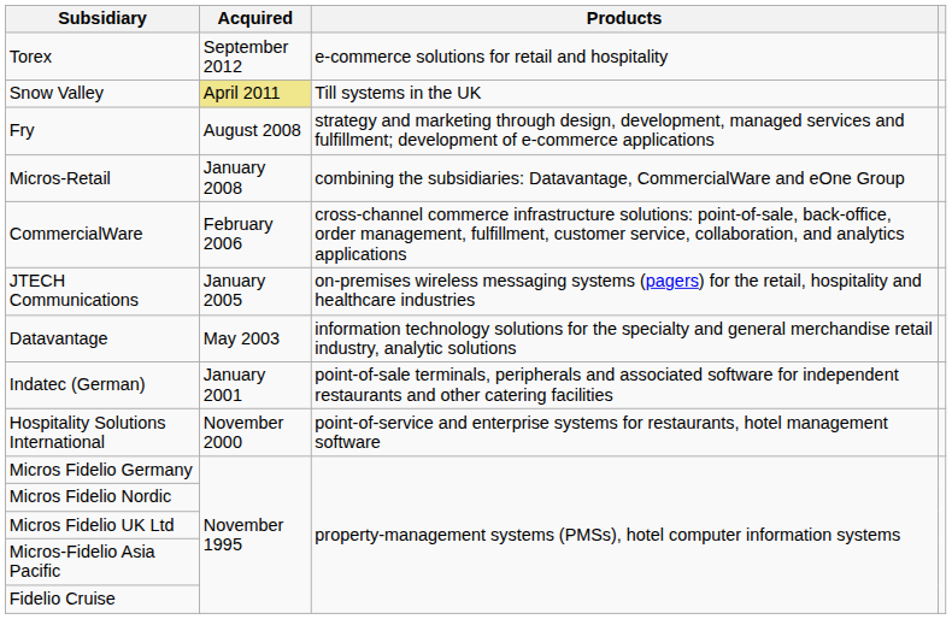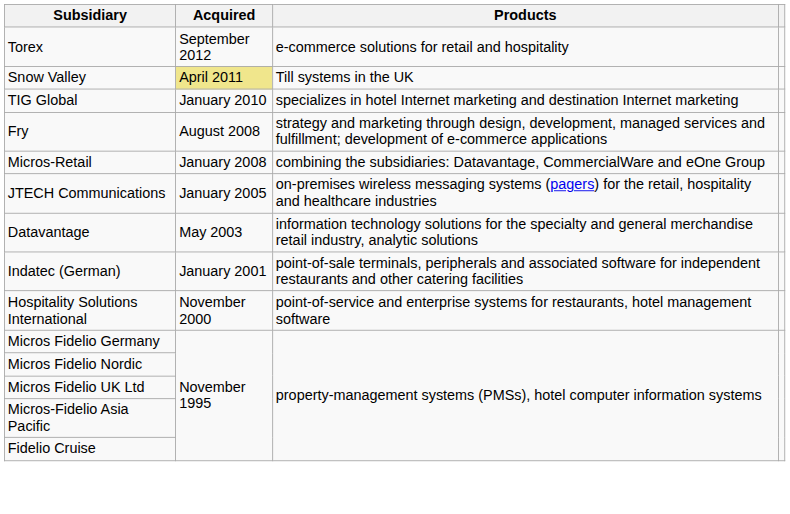 <table class="wikitable">
 <tr>
 <th>Subsidiary</th>
 <th>Acquired</th>
 <th>Products</th>
 <th></th>
 </tr>
 <tr>
 <td>Torex</td>
 <td>September 2012</td>
 <td>e-commerce solutions for retail and hospitality</td>
 <td></td>
 </tr>
 <tr>
 <td>Snow Valley</td>
 <td style="background: khaki;">April 2011</td>
 <td>Till systems in the UK</td>
 <td></td>
 </tr>
 <tr>
+<td>TIG Global</td>
+<td>January 2010</td>
+<td>specializes in hotel Internet marketing and destination Internet marketing</td>
+<td></td>
+</tr>
+<tr>
 <td>Fry</td>
 <td>August 2008</td>
 <td>strategy and marketing through design, development, managed services and fulfillment; development of e-commerce applications</td>
 <td></td>
 </tr>
 <tr>
 <td>Micros-Retail</td>
 <td>January 2008</td>
 <td>combining the subsidiaries: Datavantage, CommercialWare and eOne Group</td>
-<td></td>
-</tr>
-<tr>
-<td>CommercialWare</td>
-<td>February 2006</td>
-<td>cross-channel commerce infrastructure solutions: point-of-sale, back-office, order management, fulfillment, customer service, collaboration, and analytics applications</td>
 <td></td>
 </tr>
 <tr>
 <td>JTECH Communications</td>
 <td>January 2005</td>
 <td>on-premises wireless messaging systems (<a href='#'>pagers</a>) for the retail, hospitality and healthcare industries</td>
 <td></td>
 </tr>
 <tr>
 <td>Datavantage</td>
 <td>May 2003</td>
 <td>information technology solutions for the specialty and general merchandise retail industry, analytic solutions</td>
 <td></td>
 </tr>
 <tr>
 <td>Indatec (German)</td>
 <td>January 2001</td>
 <td>point-of-sale terminals, peripherals and associated software for independent restaurants and other catering facilities</td>
 <td></td>
 </tr>
 <tr>
 <td>Hospitality Solutions International</td>
 <td>November 2000</td>
 <td>point-of-service and enterprise systems for restaurants, hotel management software</td>
 <td></td>
 </tr>
 <tr>
 <td>Micros Fidelio Germany</td>
 <td rowspan=5>November 1995</td>
 <td rowspan=5>property-management systems (PMSs), hotel computer information systems</td>
 <td rowspan=5></td>
 </tr>
 <tr>
 <td>Micros Fidelio Nordic</td>
 </tr>
 <tr>
 <td>Micros Fidelio UK Ltd</td>
 </tr>
 <tr>
 <td>Micros-Fidelio Asia Pacific</td>
 </tr>
 <tr>
 <td>Fidelio Cruise</td>
 </tr>
 </table>
